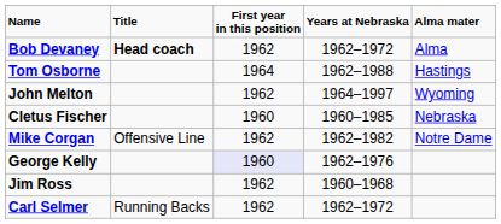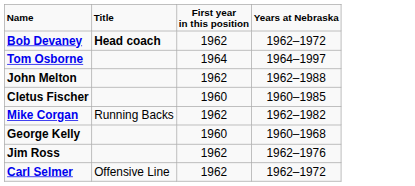 <table class="wikitable">
 <tr style="font-size:smaller">
 <td><strong>Name</strong></td>
 <td><strong>Title</strong></td>
 <td style="text-align:center;"><strong>First year<br>in this position</strong></td>
 <td style="text-align:center;"><strong>Years at Nebraska</strong></td>
-<td><strong>Alma mater</strong></td>
 </tr>
 <tr>
 <td><strong><a href='#'>Bob Devaney</a></strong></td>
 <td><strong>Head coach</strong></td>
 <td style="text-align:center;">1962</td>
 <td style="text-align:center;">1962–1972</td>
-<td><a href='#'>Alma</a></td>
 </tr>
 <tr>
 <td><strong><a href='#'>Tom Osborne</a></strong></td>
 <td></td>
 <td style="text-align:center;">1964</td>
-<td style="text-align:center;">1962–1988</td>
-<td><a href='#'>Hastings</a></td>
+<td style="text-align:center;">1964–1997</td>
 </tr>
 <tr>
 <td><strong>John Melton</strong></td>
 <td></td>
 <td style="text-align:center;">1962</td>
-<td style="text-align:center;">1964–1997</td>
-<td><a href='#'>Wyoming</a></td>
+<td style="text-align:center;">1962–1988</td>
 </tr>
 <tr>
 <td><strong>Cletus Fischer</strong></td>
 <td></td>
 <td style="text-align:center;">1960</td>
 <td style="text-align:center;">1960–1985</td>
-<td><a href='#'>Nebraska</a></td>
 </tr>
 <tr>
 <td><strong><a href='#'>Mike Corgan</a></strong></td>
-<td>Offensive Line</td>
+<td>Running Backs</td>
 <td style="text-align:center;">1962</td>
 <td style="text-align:center;">1962–1982</td>
-<td><a href='#'>Notre Dame</a></td>
 </tr>
 <tr>
 <td><strong>George Kelly</strong></td>
 <td></td>
-<td style="background: lavender; text-align:center;">1960</td>
-<td style="text-align:center;">1962–1976</td>
-<td></td>
+<td style="text-align:center;">1960</td>
+<td style="text-align:center;">1960–1968</td>
 </tr>
 <tr>
 <td><strong>Jim Ross</strong></td>
 <td></td>
 <td style="text-align:center;">1962</td>
-<td style="text-align:center;">1960–1968</td>
-<td></td>
+<td style="text-align:center;">1962–1976</td>
 </tr>
 <tr>
 <td><strong><a href='#'>Carl Selmer</a></strong></td>
-<td>Running Backs</td>
+<td>Offensive Line</td>
 <td style="text-align:center;">1962</td>
 <td style="text-align:center;">1962–1972</td>
-<td></td>
 </tr>
 </table>
